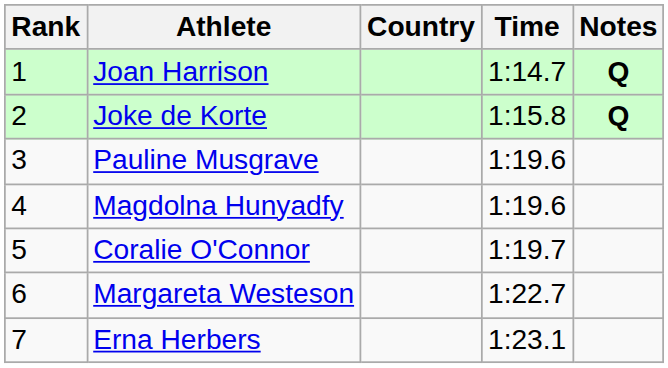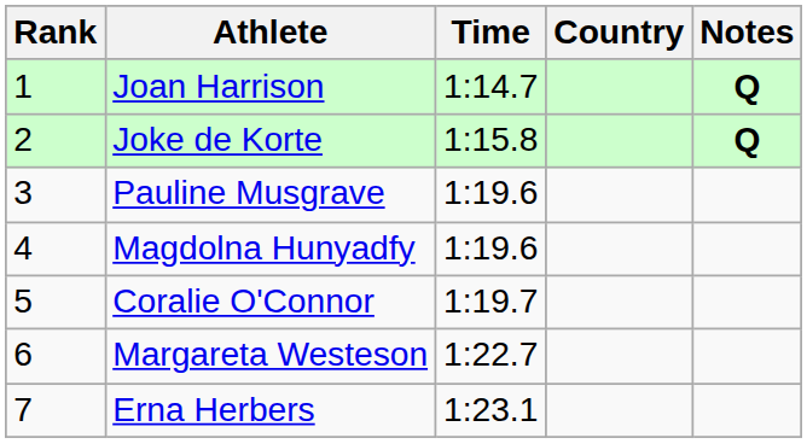 <table class="wikitable">
 <tr>
 <th>Rank</th>
 <th>Athlete</th>
+<th>Time</th>
 <th>Country</th>
-<th>Time</th>
 <th>Notes</th>
 </tr>
 <tr bgcolor=#CCFFCC>
 <td>1</td>
 <td><a href='#'>Joan Harrison</a></td>
+<td>1:14.7</td>
 <td></td>
-<td>1:14.7</td>
 <td align=center><strong>Q</strong></td>
 </tr>
 <tr bgcolor=#CCFFCC>
 <td>2</td>
 <td><a href='#'>Joke de Korte</a></td>
+<td>1:15.8</td>
 <td></td>
-<td>1:15.8</td>
 <td align=center><strong>Q</strong></td>
 </tr>
 <tr>
 <td>3</td>
 <td><a href='#'>Pauline Musgrave</a></td>
+<td>1:19.6</td>
 <td></td>
-<td>1:19.6</td>
 <td></td>
 </tr>
 <tr>
 <td>4</td>
 <td><a href='#'>Magdolna Hunyadfy</a></td>
+<td>1:19.6</td>
 <td></td>
-<td>1:19.6</td>
 <td></td>
 </tr>
 <tr>
 <td>5</td>
 <td><a href='#'>Coralie O'Connor</a></td>
+<td>1:19.7</td>
 <td></td>
-<td>1:19.7</td>
 <td></td>
 </tr>
 <tr>
 <td>6</td>
 <td><a href='#'>Margareta Westeson</a></td>
+<td>1:22.7</td>
 <td></td>
-<td>1:22.7</td>
 <td></td>
 </tr>
 <tr>
 <td>7</td>
 <td><a href='#'>Erna Herbers</a></td>
+<td>1:23.1</td>
 <td></td>
-<td>1:23.1</td>
 <td></td>
 </tr>
 </table>
